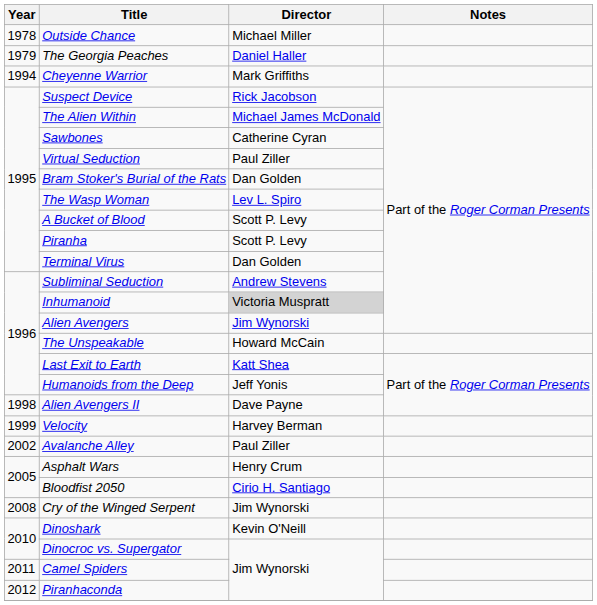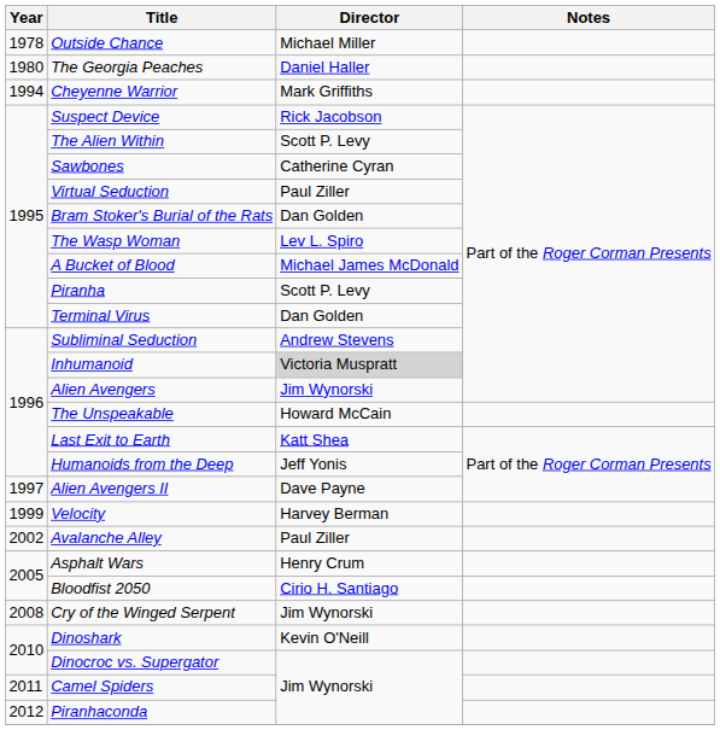 <table class="wikitable">
 <tr>
 <th>Year</th>
 <th>Title</th>
 <th>Director</th>
 <th>Notes</th>
 </tr>
 <tr>
 <td>1978</td>
 <td><em><a href='#'>Outside Chance</a></em></td>
 <td>Michael Miller</td>
 <td></td>
 </tr>
 <tr>
-<td>1979</td>
+<td>1980</td>
 <td><em>The Georgia Peaches</em></td>
 <td><a href='#'>Daniel Haller</a></td>
 <td></td>
 </tr>
 <tr>
 <td>1994</td>
 <td><em><a href='#'>Cheyenne Warrior</a></em></td>
 <td>Mark Griffiths</td>
 <td></td>
 </tr>
 <tr>
 <td rowspan=9>1995</td>
 <td><em><a href='#'>Suspect Device</a></em></td>
 <td><a href='#'>Rick Jacobson</a></td>
 <td rowspan=12>Part of the <em><a href='#'>Roger Corman Presents</a></em></td>
 </tr>
 <tr>
 <td><em><a href='#'>The Alien Within</a></em></td>
-<td><a href='#'>Michael James McDonald</a></td>
+<td>Scott P. Levy</td>
 </tr>
 <tr>
 <td><em><a href='#'>Sawbones</a></em></td>
 <td>Catherine Cyran</td>
 </tr>
 <tr>
 <td><em><a href='#'>Virtual Seduction</a></em></td>
 <td>Paul Ziller</td>
 </tr>
 <tr>
 <td><em><a href='#'>Bram Stoker's Burial of the Rats</a></em></td>
 <td>Dan Golden</td>
 </tr>
 <tr>
 <td><em><a href='#'>The Wasp Woman</a></em></td>
 <td><a href='#'>Lev L. Spiro</a></td>
 </tr>
 <tr>
 <td><em><a href='#'>A Bucket of Blood</a></em></td>
-<td>Scott P. Levy</td>
+<td><a href='#'>Michael James McDonald</a></td>
 </tr>
 <tr>
 <td><em><a href='#'>Piranha</a></em></td>
 <td>Scott P. Levy</td>
 </tr>
 <tr>
 <td><em><a href='#'>Terminal Virus</a></em></td>
 <td>Dan Golden</td>
 </tr>
 <tr>
 <td rowspan=6>1996</td>
 <td><em><a href='#'>Subliminal Seduction</a></em></td>
 <td><a href='#'>Andrew Stevens</a></td>
 </tr>
 <tr>
 <td><em><a href='#'>Inhumanoid</a></em></td>
 <td style="background: lightgrey;">Victoria Muspratt</td>
 </tr>
 <tr>
 <td><em><a href='#'>Alien Avengers</a></em></td>
 <td><a href='#'>Jim Wynorski</a></td>
 </tr>
 <tr>
 <td><em><a href='#'>The Unspeakable</a></em></td>
 <td>Howard McCain</td>
 <td></td>
 </tr>
 <tr>
 <td><em><a href='#'>Last Exit to Earth</a></em></td>
 <td><a href='#'>Katt Shea</a></td>
 <td rowspan=3>Part of the <em><a href='#'>Roger Corman Presents</a></em></td>
 </tr>
 <tr>
 <td><em><a href='#'>Humanoids from the Deep</a></em></td>
 <td>Jeff Yonis</td>
 </tr>
 <tr>
-<td>1998</td>
+<td>1997</td>
 <td><em><a href='#'>Alien Avengers II</a></em></td>
 <td>Dave Payne</td>
 </tr>
 <tr>
 <td>1999</td>
 <td><em><a href='#'>Velocity</a></em></td>
 <td>Harvey Berman</td>
 <td></td>
 </tr>
 <tr>
 <td>2002</td>
 <td><em><a href='#'>Avalanche Alley</a></em></td>
 <td>Paul Ziller</td>
 <td></td>
 </tr>
 <tr>
 <td rowspan=2>2005</td>
 <td><em>Asphalt Wars</em></td>
 <td>Henry Crum</td>
 <td></td>
 </tr>
 <tr>
 <td><em>Bloodfist 2050</em></td>
 <td><a href='#'>Cirio H. Santiago</a></td>
 <td></td>
 </tr>
 <tr>
 <td>2008</td>
 <td><em>Cry of the Winged Serpent</em></td>
 <td>Jim Wynorski</td>
 <td></td>
 </tr>
 <tr>
 <td rowspan=2>2010</td>
 <td><em><a href='#'>Dinoshark</a></em></td>
 <td>Kevin O'Neill</td>
 <td></td>
 </tr>
 <tr>
 <td><em><a href='#'>Dinocroc vs. Supergator</a></em></td>
 <td rowspan=3>Jim Wynorski</td>
 <td></td>
 </tr>
 <tr>
 <td>2011</td>
 <td><em><a href='#'>Camel Spiders</a></em></td>
 <td></td>
 </tr>
 <tr>
 <td>2012</td>
 <td><em><a href='#'>Piranhaconda</a></em></td>
 <td></td>
 </tr>
 <tr>
 </tr>
 </table>
